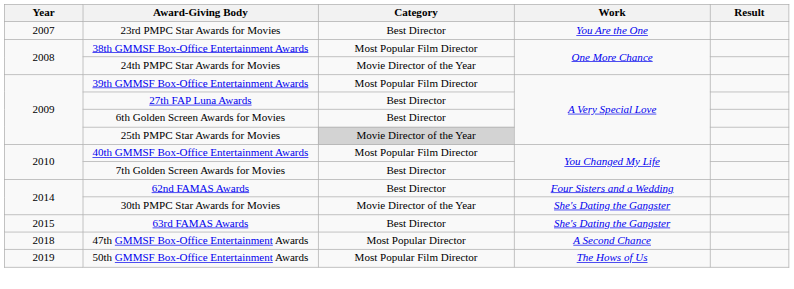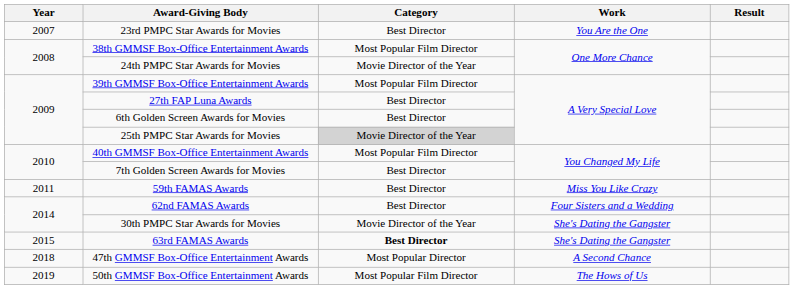 <table | width="90%" class="wikitable sortable">
 <tr>
 <th width="10%">Year</th>
 <th width="30%">Award-Giving Body</th>
 <th width="25%">Category</th>
 <th width="25%">Work</th>
 <th width="10%">Result</th>
 </tr>
 <tr>
 <td rowspan="1" align="center">2007</td>
 <td align="center">23rd PMPC Star Awards for Movies</td>
 <td align="center">Best Director</td>
 <td align="center"><em><a href='#'>You Are the One</a></em></td>
 <td></td>
 </tr>
 <tr>
 <td rowspan="2" align="center">2008</td>
 <td align="center"><a href='#'>38th GMMSF Box-Office Entertainment Awards</a></td>
 <td align="center">Most Popular Film Director</td>
 <td rowspan="2" align="center"><em><a href='#'>One More Chance</a></em></td>
 <td></td>
 </tr>
 <tr>
 <td align="center">24th PMPC Star Awards for Movies</td>
 <td align="center">Movie Director of the Year</td>
 <td></td>
 </tr>
 <tr>
 <td rowspan="4" align="center">2009</td>
 <td align="center"><a href='#'>39th GMMSF Box-Office Entertainment Awards</a></td>
 <td align="center">Most Popular Film Director</td>
 <td rowspan="4" align="center"><em><a href='#'>A Very Special Love</a></em></td>
 <td></td>
 </tr>
 <tr>
 <td align="center"><a href='#'>27th FAP Luna Awards</a></td>
 <td align="center">Best Director</td>
 <td></td>
 </tr>
 <tr>
 <td align="center">6th Golden Screen Awards for Movies</td>
 <td align="center">Best Director</td>
 <td></td>
 </tr>
 <tr>
 <td align="center">25th PMPC Star Awards for Movies</td>
 <td align="center" style="background: lightgrey;">Movie Director of the Year</td>
 <td></td>
 </tr>
 <tr>
 <td rowspan="2" align="center">2010</td>
 <td align="center"><a href='#'>40th GMMSF Box-Office Entertainment Awards</a></td>
 <td align="center">Most Popular Film Director</td>
 <td rowspan="2" align="center"><em><a href='#'>You Changed My Life</a></em></td>
 <td></td>
 </tr>
 <tr>
 <td align="center">7th Golden Screen Awards for Movies</td>
 <td align="center">Best Director</td>
 <td></td>
 </tr>
 <tr>
+<td rowspan="1" align="center">2011</td>
+<td align="center"><a href='#'>59th FAMAS Awards</a></td>
+<td align="center">Best Director</td>
+<td align="center"><em><a href='#'>Miss You Like Crazy</a></em></td>
+<td></td>
+</tr>
+<tr>
 <td rowspan="2" align="center">2014</td>
 <td align="center"><a href='#'>62nd FAMAS Awards</a></td>
 <td align="center">Best Director</td>
 <td align="center"><em><a href='#'>Four Sisters and a Wedding</a></em></td>
 <td></td>
 </tr>
 <tr>
 <td align="center">30th PMPC Star Awards for Movies</td>
 <td align="center">Movie Director of the Year</td>
 <td align="center"><em><a href='#'>She's Dating the Gangster</a></em></td>
 <td></td>
 </tr>
 <tr>
 <td align="center">2015</td>
 <td align="center"><a href='#'>63rd FAMAS Awards</a></td>
-<td align="center">Best Director</td>
+<td align="center"><strong>Best Director</strong></td>
 <td align="center"><em><a href='#'>She's Dating the Gangster</a></em></td>
 <td></td>
 </tr>
 <tr>
 <td align="center">2018</td>
 <td align="center">47th <a href='#'>GMMSF Box-Office Entertainment</a> Awards</td>
 <td align="center">Most Popular Director</td>
 <td align="center"><em><a href='#'>A Second Chance</a></em></td>
 <td></td>
 </tr>
 <tr>
 <td align="center">2019</td>
 <td align="center">50th <a href='#'>GMMSF Box-Office Entertainment</a> Awards</td>
 <td align="center">Most Popular Film Director</td>
 <td align="center"><em><a href='#'>The Hows of Us</a></em></td>
 <td></td>
 </tr>
 </table>
